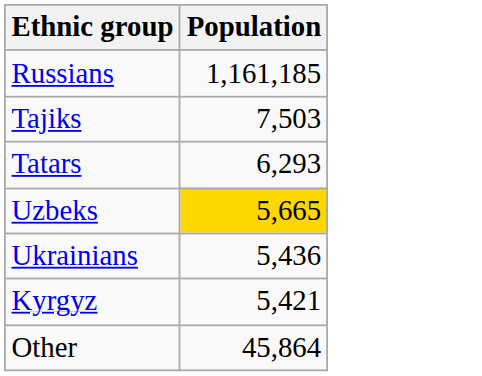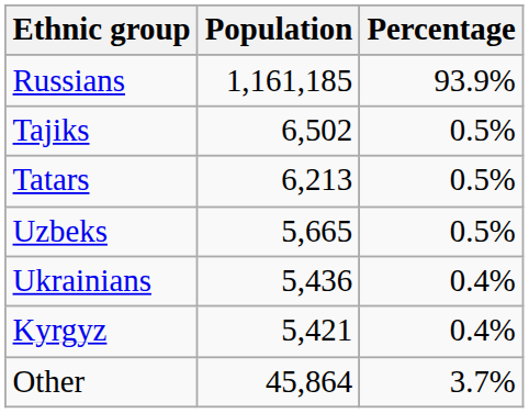 <table class="wikitable">
 <tr>
 <th>Ethnic group</th>
 <th>Population</th>
+<th>Percentage</th>
 </tr>
 <tr>
 <td><a href='#'>Russians</a></td>
 <td align="right">1,161,185</td>
+<td align="right">93.9%</td>
 </tr>
 <tr>
 <td><a href='#'>Tajiks</a></td>
-<td align="right">7,503</td>
+<td align="right">6,502</td>
+<td align="right">0.5%</td>
 </tr>
 <tr>
 <td><a href='#'>Tatars</a></td>
-<td align="right">6,293</td>
+<td align="right">6,213</td>
+<td align="right">0.5%</td>
 </tr>
 <tr>
 <td><a href='#'>Uzbeks</a></td>
-<td align="right" style="background: gold;">5,665</td>
+<td align="right">5,665</td>
+<td align="right">0.5%</td>
 </tr>
 <tr>
 <td><a href='#'>Ukrainians</a></td>
 <td align="right">5,436</td>
+<td align="right">0.4%</td>
 </tr>
 <tr>
 <td><a href='#'>Kyrgyz</a></td>
 <td align="right">5,421</td>
+<td align="right">0.4%</td>
 </tr>
 <tr>
 <td>Other</td>
 <td align="right">45,864</td>
+<td align="right">3.7%</td>
 </tr>
 </table>
